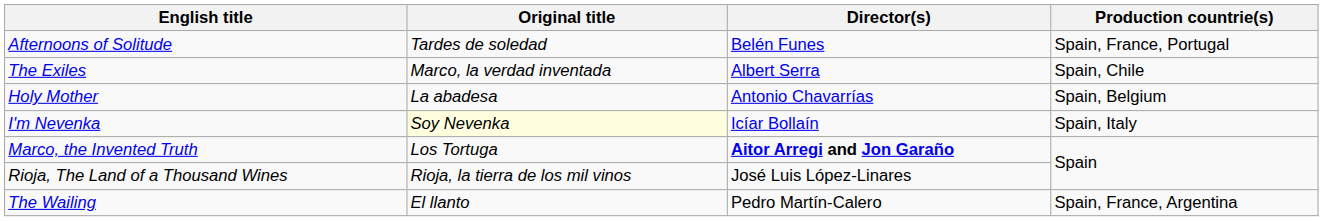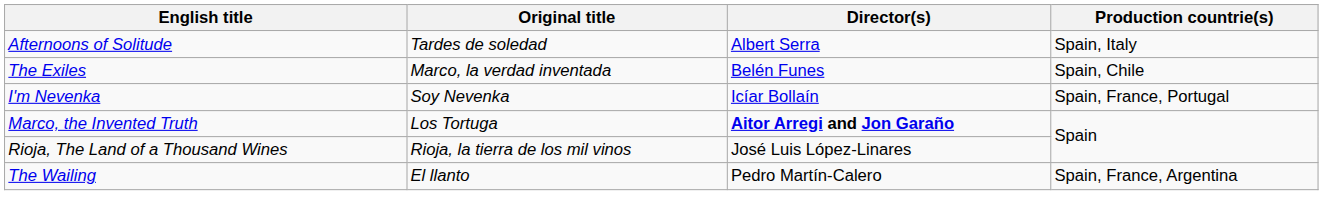 <table class="sortable wikitable" style="width:100%; margin-bottom:4px" cellpadding="5">
 <tr>
 <th scope="col">English title</th>
 <th scope="col">Original title</th>
 <th scope="col">Director(s)</th>
 <th scope="col">Production countrie(s)</th>
 </tr>
 <tr>
 <td><em><a href='#'>Afternoons of Solitude</a></em></td>
 <td><em>Tardes de soledad</em></td>
-<td><a href='#'>Belén Funes</a></td>
-<td>Spain, France, Portugal</td>
+<td><a href='#'>Albert Serra</a></td>
+<td>Spain, Italy</td>
 </tr>
 <tr>
 <td><em><a href='#'>The Exiles</a></em></td>
 <td><em>Marco, la verdad inventada</em></td>
-<td><a href='#'>Albert Serra</a></td>
+<td><a href='#'>Belén Funes</a></td>
 <td>Spain, Chile</td>
 </tr>
 <tr>
-<td><em><a href='#'>Holy Mother</a></em></td>
-<td><em>La abadesa</em></td>
-<td><a href='#'>Antonio Chavarrías</a></td>
-<td>Spain, Belgium</td>
-</tr>
-<tr>
 <td><em><a href='#'>I'm Nevenka</a></em></td>
-<td style="background: lightyellow;"><em>Soy Nevenka</em></td>
+<td><em>Soy Nevenka</em></td>
 <td><a href='#'>Icíar Bollaín</a></td>
-<td>Spain, Italy</td>
+<td>Spain, France, Portugal</td>
 </tr>
 <tr>
 <td><em><a href='#'>Marco, the Invented Truth</a></em></td>
 <td><em>Los Tortuga</em></td>
 <td><strong><a href='#'>Aitor Arregi</a> and <a href='#'>Jon Garaño</a></strong></td>
 <td rowspan="2">Spain</td>
 </tr>
 <tr>
 <td><em>Rioja, The Land of a Thousand Wines</em></td>
 <td><em>Rioja, la tierra de los mil vinos</em></td>
 <td>José Luis López-Linares</td>
 </tr>
 <tr>
 <td><em><a href='#'>The Wailing</a></em></td>
 <td><em>El llanto</em></td>
 <td>Pedro Martín-Calero</td>
 <td>Spain, France, Argentina</td>
 </tr>
 </table>
